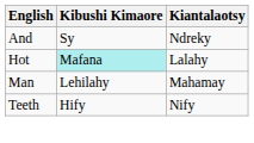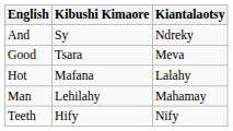 <table class="wikitable sortable">
 <tr>
 <th>English</th>
 <th>Kibushi Kimaore</th>
 <th>Kiantalaotsy</th>
 </tr>
 <tr>
 <td>And</td>
 <td>Sy</td>
 <td>Ndreky</td>
 </tr>
 <tr>
+<td>Good</td>
+<td>Tsara</td>
+<td>Meva</td>
+</tr>
+<tr>
 <td>Hot</td>
-<td style="background: paleturquoise;">Mafana</td>
+<td>Mafana</td>
 <td>Lalahy</td>
 </tr>
 <tr>
 <td>Man</td>
 <td>Lehilahy</td>
 <td>Mahamay</td>
 </tr>
 <tr>
 <td>Teeth</td>
 <td>Hify</td>
 <td>Nify</td>
 </tr>
 </table>
